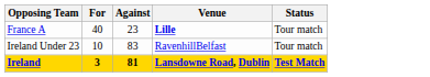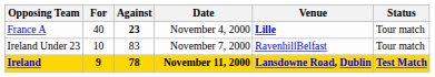 <table class=wikitable>
 <tr>
 <th>Opposing Team</th>
 <th>For</th>
 <th>Against</th>
+<th>Date</th>
 <th>Venue</th>
 <th>Status</th>
 </tr>
 <tr bgcolor=#fdfdfd>
 <td><a href='#'>France A</a></td>
 <td align=center width=40>40</td>
-<td align=center width=40>23</td>
+<td align=center width=40><strong>23</strong></td>
+<td width=140 align=right>November 4, 2000</td>
 <td><strong><a href='#'>Lille</a></strong></td>
 <td>Tour match</td>
 </tr>
 <tr bgcolor=#fdfdfd>
 <td>Ireland Under 23</td>
 <td align=center width=40>10</td>
 <td align=center width=40>83</td>
+<td width=140 align=right>November 7, 2000</td>
 <td><a href='#'>Ravenhill</a><a href='#'>Belfast</a></td>
 <td>Tour match</td>
 </tr>
 <tr bgcolor=gold>
 <td><strong><a href='#'>Ireland</a></strong></td>
-<td align=center width=40><strong>3</strong></td>
-<td align=center width=40><strong>81</strong></td>
+<td align=center width=40><strong>9</strong></td>
+<td align=center width=40><strong>78</strong></td>
+<td width=140 align=right><strong>November 11, 2000</strong></td>
 <td><strong><a href='#'>Lansdowne Road</a>, <a href='#'>Dublin</a></strong></td>
 <td><strong><a href='#'>Test Match</a></strong></td>
 </tr>
 </table>
